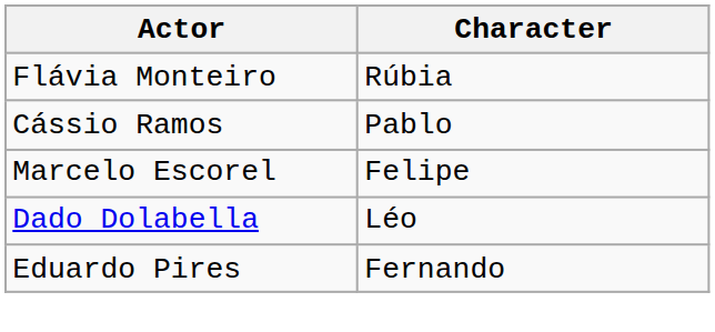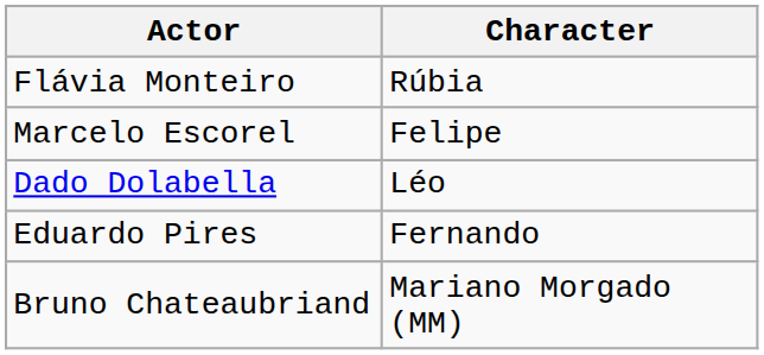 <table class="wikitable">
 <tr>
 <th width=150>Actor</th>
 <th width=150>Character</th>
 </tr>
 <tr>
 <td>Flávia Monteiro</td>
 <td>Rúbia</td>
-</tr>
-<tr>
-<td>Cássio Ramos</td>
-<td>Pablo</td>
 </tr>
 <tr>
 <td>Marcelo Escorel</td>
 <td>Felipe</td>
 </tr>
 <tr>
 <td><a href='#'>Dado Dolabella</a></td>
 <td>Léo</td>
 </tr>
 <tr>
 <td>Eduardo Pires</td>
 <td>Fernando</td>
 </tr>
+<tr>
+<td>Bruno Chateaubriand</td>
+<td>Mariano Morgado (MM)</td>
+</tr>
 </table>
